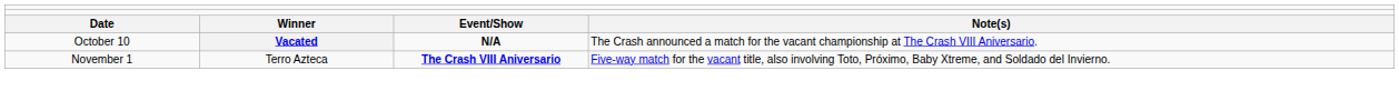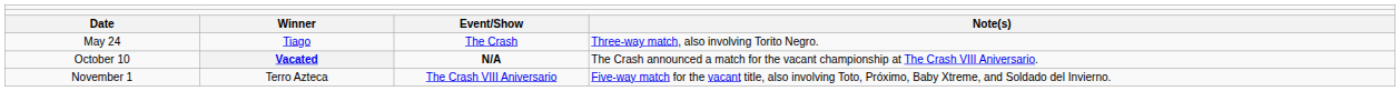 <table class="wikitable" style="text-align:center; width:100%;">
 <tr>
 <td colspan="4"></td>
 </tr>
 <tr>
 <td colspan="4"><strong></strong></td>
 </tr>
 <tr>
 <th width=14%>Date</th>
 <th width=14%>Winner</th>
 <th width=14%>Event/Show</th>
 <th width=58%>Note(s)</th>
 </tr>
 <tr>
+<td>May 24</td>
+<td><a href='#'>Tiago</a></td>
+<td><a href='#'>The Crash</a></td>
+<td align=left><a href='#'>Three-way match</a>, also involving Torito Negro.</td>
+</tr>
+<tr>
 <td>October 10</td>
 <th><a href='#'>Vacated</a></th>
 <td><strong>N/A</strong></td>
 <td align=left>The Crash announced a match for the vacant championship at <a href='#'>The Crash VIII Aniversario</a>.</td>
 </tr>
 <tr>
 <td>November 1</td>
 <td>Terro Azteca</td>
-<td><strong><a href='#'>The Crash VIII Aniversario</a></strong></td>
+<td><a href='#'>The Crash VIII Aniversario</a></td>
 <td align=left><a href='#'>Five-way match</a> for the <a href='#'>vacant</a> title, also involving Toto, Próximo, Baby Xtreme, and Soldado del Invierno.</td>
 </tr>
 </table>
